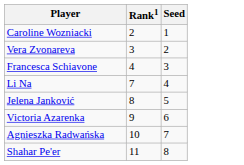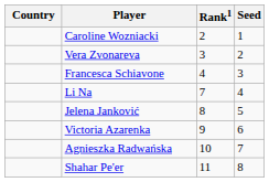 <table class="sortable wikitable">
 <tr>
+<th width="70">Country</th>
 <th width="175">Player</th>
 <th>Rank<sup>1</sup></th>
 <th>Seed</th>
 </tr>
 <tr>
+<td></td>
 <td><a href='#'>Caroline Wozniacki</a></td>
 <td>2</td>
 <td>1</td>
 </tr>
 <tr>
+<td></td>
 <td><a href='#'>Vera Zvonareva</a></td>
 <td>3</td>
 <td>2</td>
 </tr>
 <tr>
+<td></td>
 <td><a href='#'>Francesca Schiavone</a></td>
 <td>4</td>
 <td>3</td>
 </tr>
 <tr>
+<td></td>
 <td><a href='#'>Li Na</a></td>
 <td>7</td>
 <td>4</td>
 </tr>
 <tr>
+<td></td>
 <td><a href='#'>Jelena Janković</a></td>
 <td>8</td>
 <td>5</td>
 </tr>
 <tr>
+<td></td>
 <td><a href='#'>Victoria Azarenka</a></td>
 <td>9</td>
 <td>6</td>
 </tr>
 <tr>
+<td></td>
 <td><a href='#'>Agnieszka Radwańska</a></td>
 <td>10</td>
 <td>7</td>
 </tr>
 <tr>
+<td></td>
 <td><a href='#'>Shahar Pe'er</a></td>
 <td>11</td>
 <td>8</td>
 </tr>
 </table>
